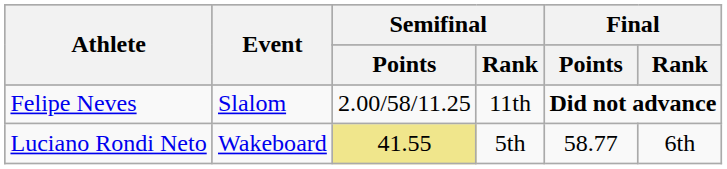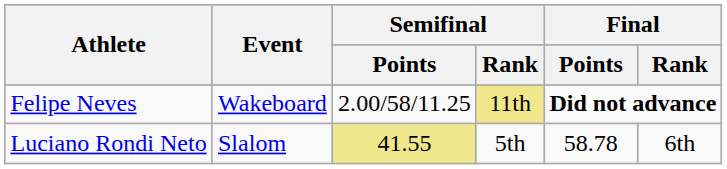 <table class=wikitable style="font-size:90%">
 <tr>
 <th rowspan=2>Athlete</th>
 <th rowspan=2>Event</th>
 <th colspan=2>Semifinal</th>
 <th colspan=2>Final</th>
 </tr>
 <tr>
 <th>Points</th>
 <th>Rank</th>
 <th>Points</th>
 <th>Rank</th>
 </tr>
 <tr>
 <td><a href='#'>Felipe Neves</a></td>
-<td><a href='#'>Slalom</a></td>
+<td><a href='#'>Wakeboard</a></td>
 <td align=center>2.00/58/11.25</td>
-<td align=center>11th</td>
+<td align=center style="background: khaki;">11th</td>
 <td align="center" colspan="3"><strong>Did not advance</strong></td>
 </tr>
 <tr>
 <td><a href='#'>Luciano Rondi Neto</a></td>
-<td><a href='#'>Wakeboard</a></td>
+<td><a href='#'>Slalom</a></td>
 <td align=center style="background: khaki;">41.55</td>
 <td align=center>5th</td>
-<td align=center>58.77</td>
+<td align=center>58.78</td>
 <td align=center>6th</td>
 </tr>
 </table>
